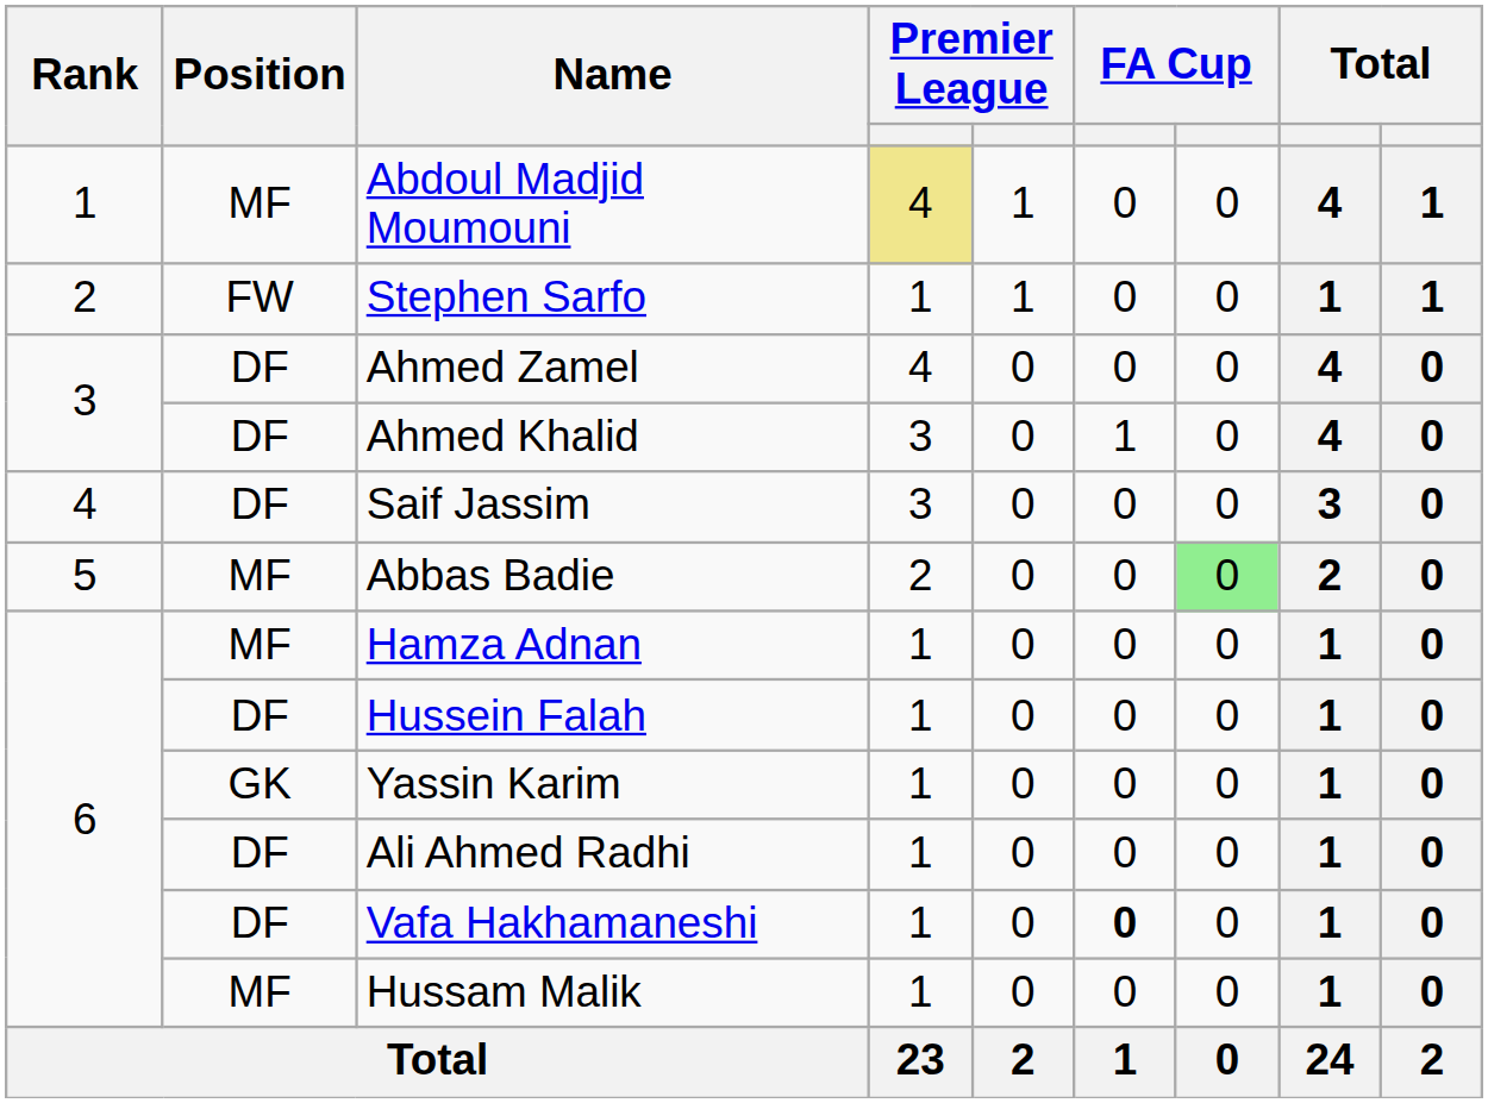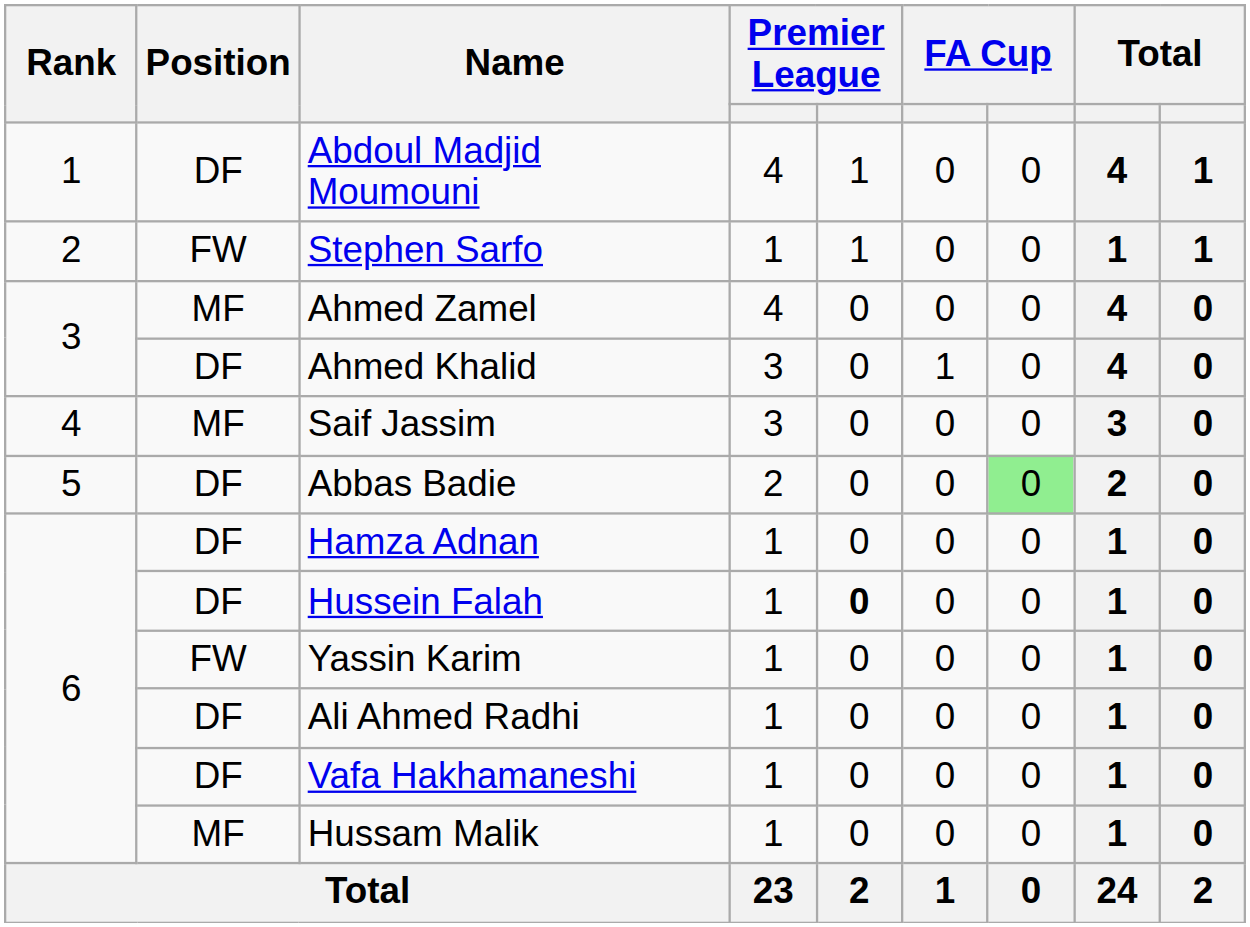 <table class="wikitable" style="text-align: center;">
 <tr>
 <th rowspan="2" style="width:50px;">Rank</th>
 <th rowspan="2" style="width:50px;">Position</th>
 <th rowspan="2" style="width:180px;">Name</th>
 <th colspan="2"><a href='#'>Premier League</a></th>
 <th colspan="2"><a href='#'>FA Cup</a></th>
 <th colspan="2">Total</th>
 </tr>
 <tr>
 <th style="width:30px;"></th>
 <th style="width:30px;"></th>
 <th style="width:30px;"></th>
 <th style="width:30px;"></th>
 <th style="width:30px;"></th>
 <th style="width:30px;"></th>
 </tr>
 <tr>
 <td rowspan="1">1</td>
-<td>MF</td>
+<td>DF</td>
 <td align=left> <a href='#'>Abdoul Madjid Moumouni</a><br></td>
-<td style="background: khaki;">4</td>
+<td>4</td>
 <td>1<br></td>
 <td>0</td>
 <td>0<br></td>
 <th>4</th>
 <th>1</th>
 </tr>
 <tr>
 <td rowspan="1">2</td>
 <td>FW</td>
 <td align=left> <a href='#'>Stephen Sarfo</a><br></td>
 <td>1</td>
 <td>1<br></td>
 <td>0</td>
 <td>0<br></td>
 <th>1</th>
 <th>1</th>
 </tr>
 <tr>
 <td rowspan="2">3</td>
-<td>DF</td>
+<td>MF</td>
 <td align=left> Ahmed Zamel<br></td>
 <td>4</td>
 <td>0<br></td>
 <td>0</td>
 <td>0<br></td>
 <th>4</th>
 <th>0</th>
 </tr>
 <tr>
 <td>DF</td>
 <td align=left> Ahmed Khalid<br></td>
 <td>3</td>
 <td>0<br></td>
 <td>1</td>
 <td>0<br></td>
 <th>4</th>
 <th>0</th>
 </tr>
 <tr>
 <td rowspan="1">4</td>
-<td>DF</td>
+<td>MF</td>
 <td align=left> Saif Jassim<br></td>
 <td>3</td>
 <td>0<br></td>
 <td>0</td>
 <td>0<br></td>
 <th>3</th>
 <th>0</th>
 </tr>
 <tr>
 <td rowspan="1">5</td>
-<td>MF</td>
+<td>DF</td>
 <td align=left> Abbas Badie<br></td>
 <td>2</td>
 <td>0<br></td>
 <td>0</td>
 <td style="background: lightgreen;">0<br></td>
 <th>2</th>
 <th>0</th>
 </tr>
 <tr>
 <td rowspan="6">6</td>
-<td>MF</td>
+<td>DF</td>
 <td align=left> <a href='#'>Hamza Adnan</a><br></td>
 <td>1</td>
 <td>0<br></td>
 <td>0</td>
 <td>0<br></td>
 <th>1</th>
 <th>0</th>
 </tr>
 <tr>
 <td>DF</td>
 <td align=left> <a href='#'>Hussein Falah</a><br></td>
 <td>1</td>
-<td>0<br></td>
+<td><strong>0<br></strong></td>
 <td>0</td>
 <td>0<br></td>
 <th>1</th>
 <th>0</th>
 </tr>
 <tr>
-<td>GK</td>
+<td>FW</td>
 <td align=left> Yassin Karim<br></td>
 <td>1</td>
 <td>0<br></td>
 <td>0</td>
 <td>0<br></td>
 <th>1</th>
 <th>0</th>
 </tr>
 <tr>
 <td>DF</td>
 <td align=left> Ali Ahmed Radhi<br></td>
 <td>1</td>
 <td>0<br></td>
 <td>0</td>
 <td>0<br></td>
 <th>1</th>
 <th>0</th>
 </tr>
 <tr>
 <td>DF</td>
 <td align=left> <a href='#'>Vafa Hakhamaneshi</a><br></td>
 <td>1</td>
 <td>0<br></td>
-<td><strong>0</strong></td>
+<td>0</td>
 <td>0<br></td>
 <th>1</th>
 <th>0</th>
 </tr>
 <tr>
 <td>MF</td>
 <td align=left> Hussam Malik<br></td>
 <td>1</td>
 <td>0<br></td>
 <td>0</td>
 <td>0<br></td>
 <th>1</th>
 <th>0</th>
 </tr>
 <tr>
 <th colspan=3>Total</th>
 <th>23</th>
 <th>2</th>
 <th>1</th>
 <th>0</th>
 <th>24</th>
 <th>2</th>
 </tr>
 </table>
